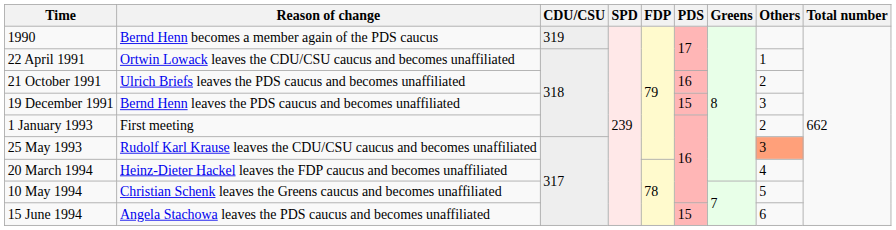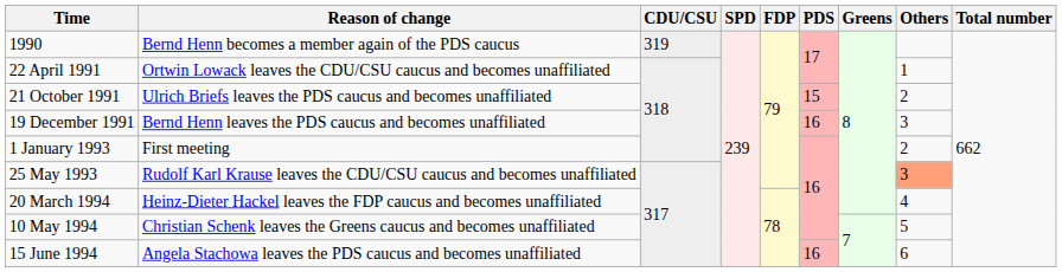 <table class="wikitable">
 <tr>
 <th>Time</th>
 <th>Reason of change</th>
 <th>CDU/CSU</th>
 <th>SPD</th>
 <th>FDP</th>
 <th>PDS</th>
 <th>Greens</th>
 <th>Others</th>
 <th>Total number</th>
 </tr>
 <tr>
 <td>1990</td>
 <td><a href='#'>Bernd Henn</a> becomes a member again of the PDS caucus</td>
 <td rowspan="1" style="background:#EEEEEE;">319</td>
 <td rowspan="9" style="background:#FFE8E8;">239</td>
 <td rowspan="6" style="background:#FFFACD;">79</td>
 <td rowspan="2" style="background:#FFB6B6;">17</td>
 <td rowspan="7" style="background:#E8FFE8;">8</td>
 <td rowspan="1"></td>
 <td rowspan="9">662</td>
 </tr>
 <tr>
 <td>22 April 1991</td>
 <td><a href='#'>Ortwin Lowack</a> leaves the CDU/CSU caucus and becomes unaffiliated</td>
 <td rowspan="4" style="background:#EEEEEE;">318</td>
 <td rowspan="1">1</td>
 </tr>
 <tr>
 <td>21 October 1991</td>
 <td><a href='#'>Ulrich Briefs</a> leaves the PDS caucus and becomes unaffiliated</td>
-<td rowspan="1" style="background:#FFB6B6;">16</td>
+<td rowspan="1" style="background:#FFB6B6;">15</td>
 <td rowspan="1">2</td>
 </tr>
 <tr>
 <td>19 December 1991</td>
 <td><a href='#'>Bernd Henn</a> leaves the PDS caucus and becomes unaffiliated</td>
-<td rowspan="1" style="background:#FFB6B6;">15</td>
+<td rowspan="1" style="background:#FFB6B6;">16</td>
 <td rowspan="1">3</td>
 </tr>
 <tr>
 <td>1 January 1993</td>
 <td>First meeting</td>
 <td rowspan="4" style="background:#FFB6B6;">16</td>
 <td rowspan="1">2</td>
 </tr>
 <tr>
 <td>25 May 1993</td>
 <td><a href='#'>Rudolf Karl Krause</a> leaves the CDU/CSU caucus and becomes unaffiliated</td>
 <td rowspan="4" style="background:#EEEEEE;">317</td>
 <td rowspan="1" style="background: lightsalmon;">3</td>
 </tr>
 <tr>
 <td>20 March 1994</td>
 <td><a href='#'>Heinz-Dieter Hackel</a> leaves the FDP caucus and becomes unaffiliated</td>
 <td rowspan="3" style="background:#FFFACD;">78</td>
 <td rowspan="1">4</td>
 </tr>
 <tr>
 <td>10 May 1994</td>
 <td><a href='#'>Christian Schenk</a> leaves the Greens caucus and becomes unaffiliated</td>
 <td rowspan="2" style="background:#E8FFE8;">7</td>
 <td rowspan="1">5</td>
 </tr>
 <tr>
 <td>15 June 1994</td>
 <td><a href='#'>Angela Stachowa</a> leaves the PDS caucus and becomes unaffiliated</td>
-<td rowspan="1" style="background:#FFB6B6;">15</td>
+<td rowspan="1" style="background:#FFB6B6;">16</td>
 <td rowspan="1">6</td>
 </tr>
 </table>
